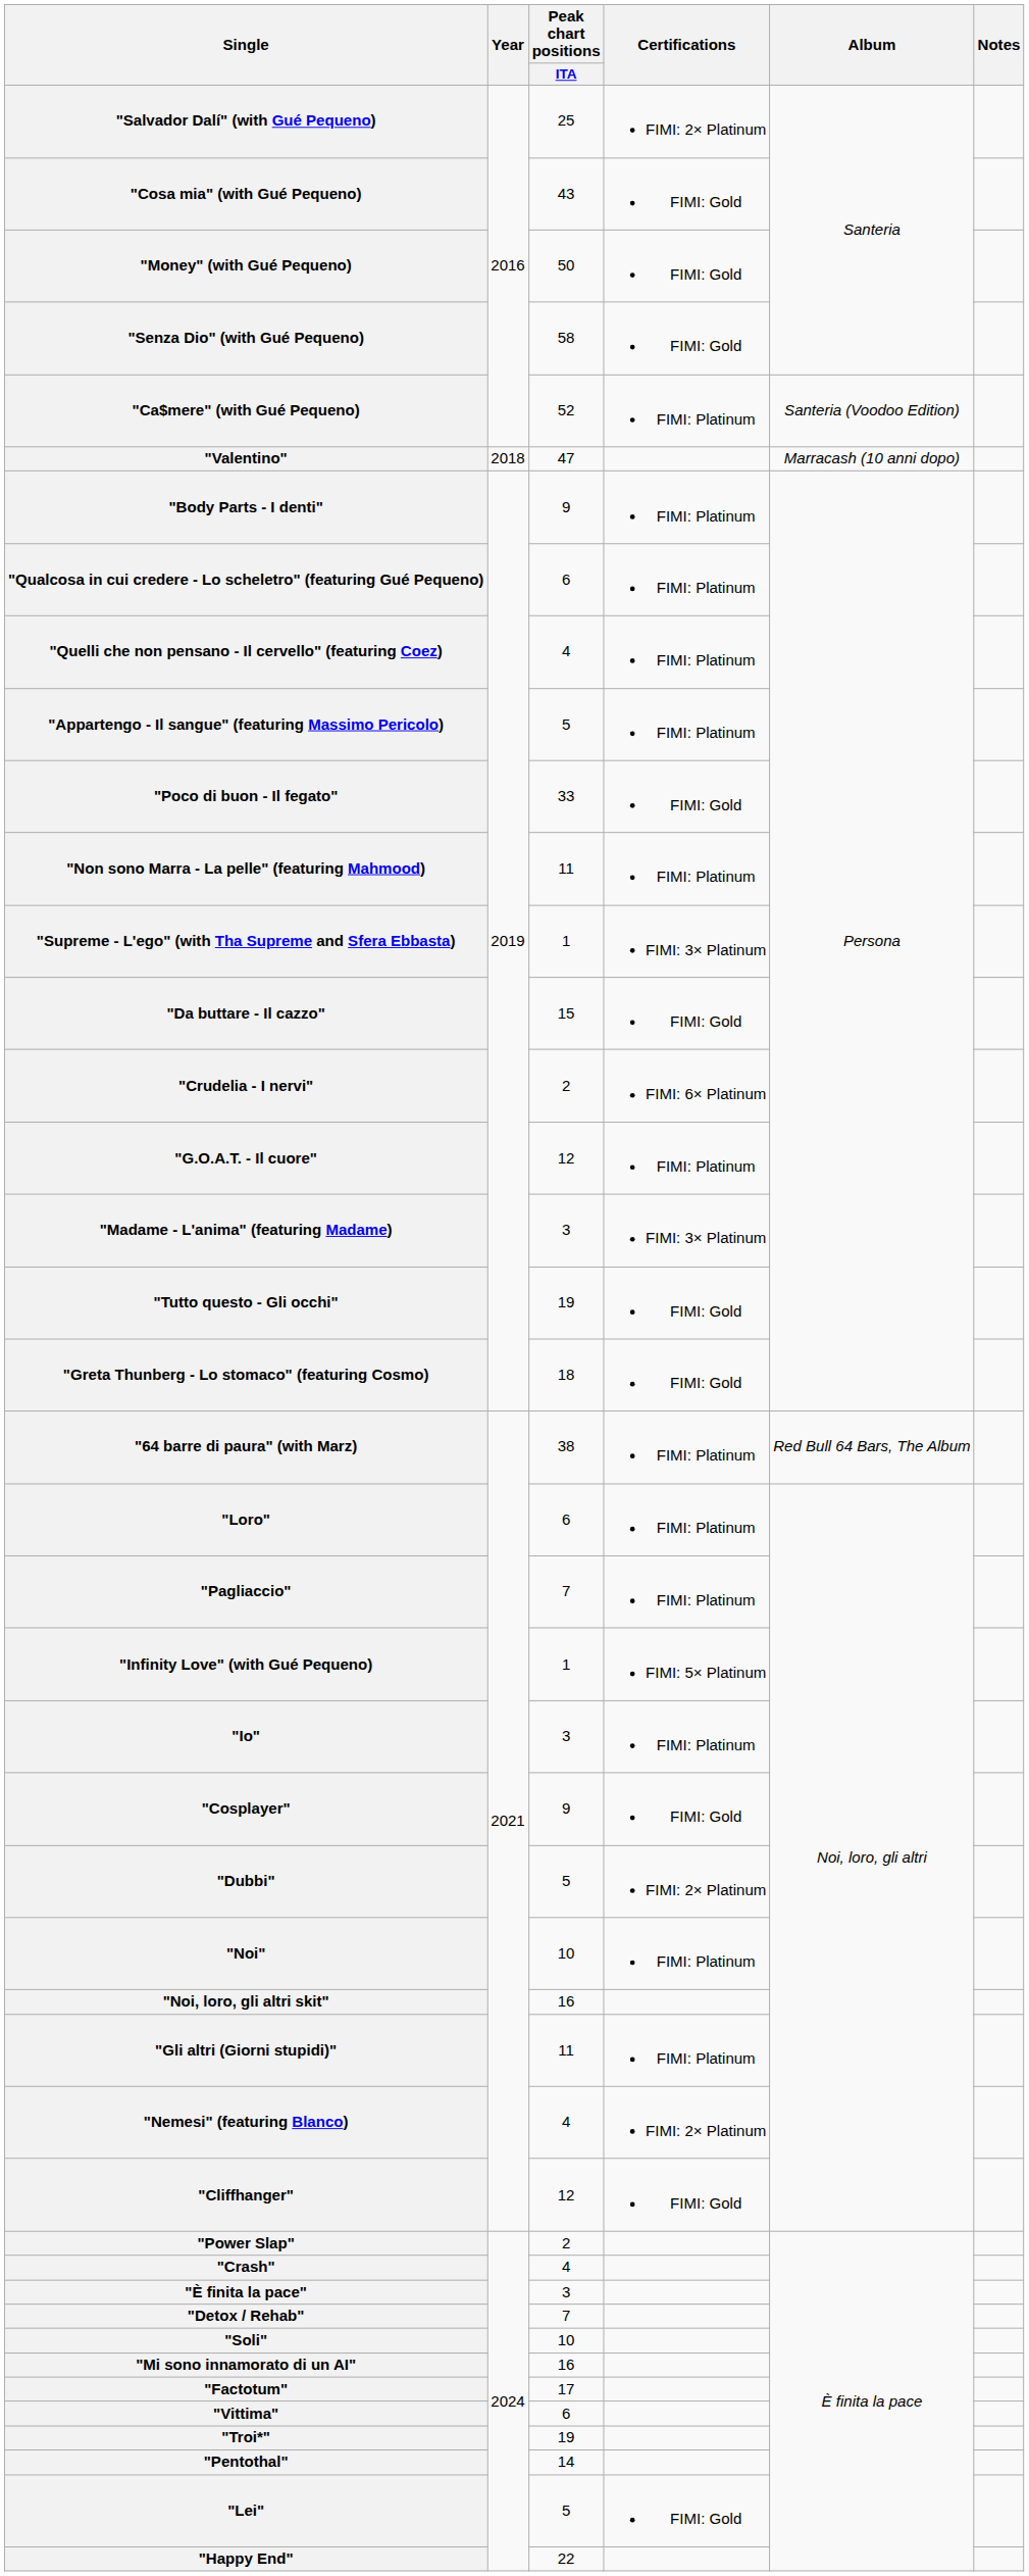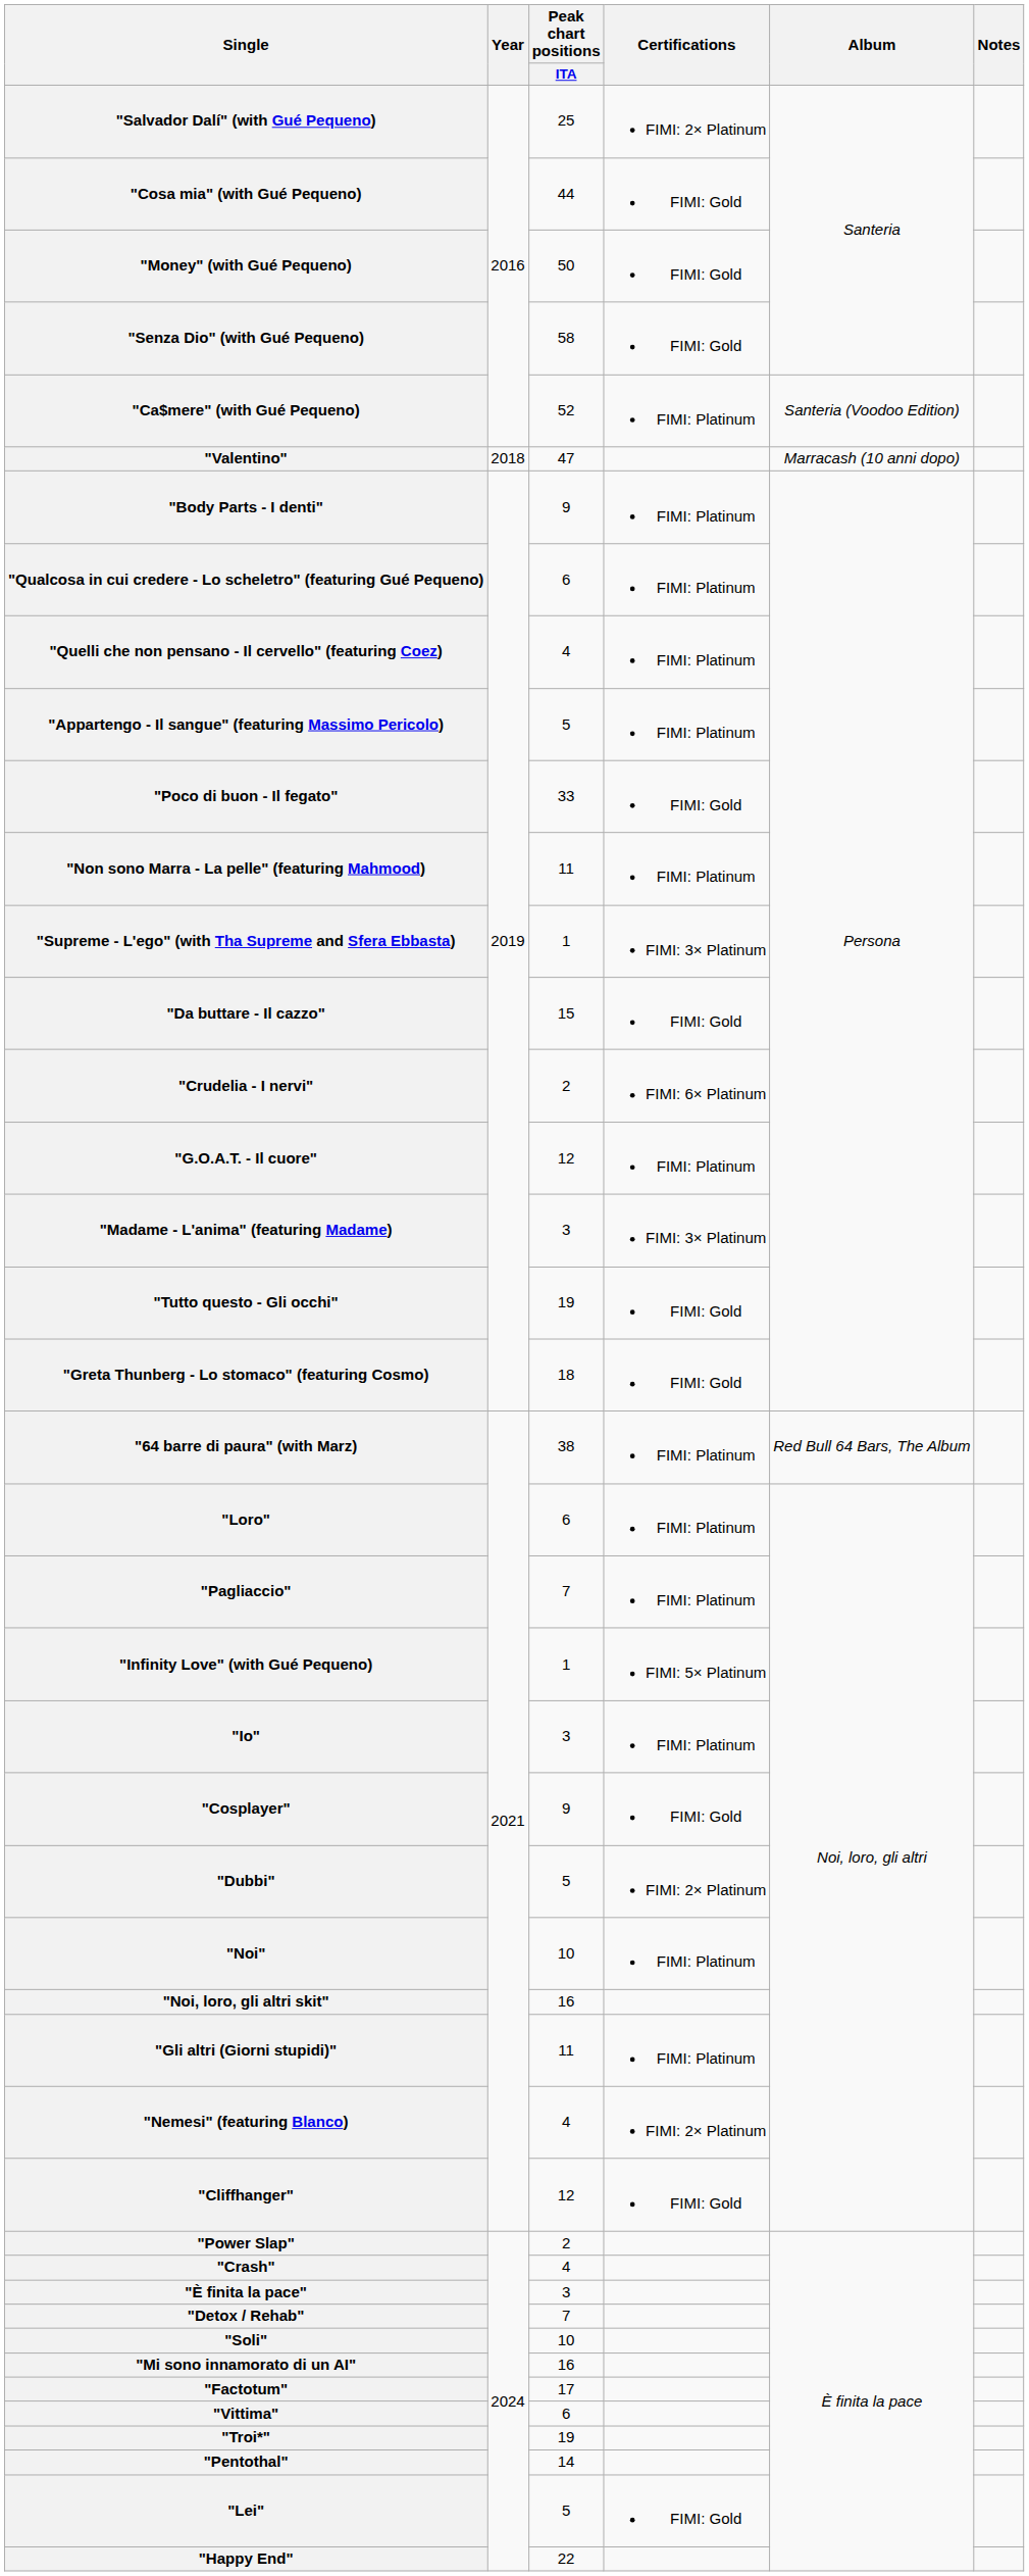 <table class="wikitable plainrowheaders" style="text-align:center;">
 <tr>
 <th scope="col" rowspan="2">Single</th>
 <th scope="col" rowspan="2">Year</th>
 <th scope="col" colspan="1">Peak chart positions</th>
 <th scope="col" rowspan="2">Certifications</th>
 <th scope="col" rowspan="2">Album</th>
 <th scope="col" rowspan="2">Notes</th>
 </tr>
 <tr>
 <th scope="col" style="width:3em;font-size:90%;"><a href='#'>ITA</a><br></th>
 </tr>
 <tr>
 <th scope="row">"Salvador Dalí" (with <a href='#'>Gué Pequeno</a>)</th>
 <td rowspan="5">2016</td>
 <td>25</td>
 <td><br><ul><li>FIMI: 2× Platinum</li></ul></td>
 <td rowspan="4"><em>Santeria</em></td>
 <td></td>
 </tr>
 <tr>
 <th scope="row">"Cosa mia" (with Gué Pequeno)</th>
-<td>43</td>
+<td>44</td>
 <td><br><ul><li>FIMI: Gold</li></ul></td>
 <td></td>
 </tr>
 <tr>
 <th scope="row">"Money" (with Gué Pequeno)</th>
 <td>50</td>
 <td><br><ul><li>FIMI: Gold</li></ul></td>
 <td></td>
 </tr>
 <tr>
 <th scope="row">"Senza Dio" (with Gué Pequeno)</th>
 <td>58</td>
 <td><br><ul><li>FIMI: Gold</li></ul></td>
 <td></td>
 </tr>
 <tr>
 <th scope="row">"Ca$mere" (with Gué Pequeno)</th>
 <td>52</td>
 <td><br><ul><li>FIMI: Platinum</li></ul></td>
 <td><em>Santeria (Voodoo Edition)</em></td>
 <td></td>
 </tr>
 <tr>
 <th scope="row">"Valentino"</th>
 <td>2018</td>
 <td>47</td>
 <td></td>
 <td><em>Marracash (10 anni dopo)</em></td>
 <td></td>
 </tr>
 <tr>
 <th scope="row">"Body Parts - I denti"</th>
 <td rowspan="13">2019</td>
 <td>9</td>
 <td><br><ul><li>FIMI: Platinum</li></ul></td>
 <td rowspan="13"><em>Persona</em></td>
 <td></td>
 </tr>
 <tr>
 <th scope="row">"Qualcosa in cui credere - Lo scheletro" (featuring Gué Pequeno)</th>
 <td>6</td>
 <td><br><ul><li>FIMI: Platinum</li></ul></td>
 <td></td>
 </tr>
 <tr>
 <th scope="row">"Quelli che non pensano - Il cervello" (featuring <a href='#'>Coez</a>)</th>
 <td>4</td>
 <td><br><ul><li>FIMI: Platinum</li></ul></td>
 <td></td>
 </tr>
 <tr>
 <th scope="row">"Appartengo - Il sangue" (featuring <a href='#'>Massimo Pericolo</a>)</th>
 <td>5</td>
 <td><br><ul><li>FIMI: Platinum</li></ul></td>
 <td></td>
 </tr>
 <tr>
 <th scope="row">"Poco di buon - Il fegato"</th>
 <td>33</td>
 <td><br><ul><li>FIMI: Gold</li></ul></td>
 <td></td>
 </tr>
 <tr>
 <th scope="row">"Non sono Marra - La pelle" (featuring <a href='#'>Mahmood</a>)</th>
 <td>11</td>
 <td><br><ul><li>FIMI: Platinum</li></ul></td>
 <td></td>
 </tr>
 <tr>
 <th scope="row">"Supreme - L'ego" (with <a href='#'>Tha Supreme</a> and <a href='#'>Sfera Ebbasta</a>)</th>
 <td>1</td>
 <td><br><ul><li>FIMI: 3× Platinum</li></ul></td>
 <td></td>
 </tr>
 <tr>
 <th scope="row">"Da buttare - Il cazzo"</th>
 <td>15</td>
 <td><br><ul><li>FIMI: Gold</li></ul></td>
 <td></td>
 </tr>
 <tr>
 <th scope="row">"Crudelia - I nervi"</th>
 <td>2</td>
 <td><br><ul><li>FIMI: 6× Platinum</li></ul></td>
 <td></td>
 </tr>
 <tr>
 <th scope="row">"G.O.A.T. - Il cuore"</th>
 <td>12</td>
 <td><br><ul><li>FIMI: Platinum</li></ul></td>
 <td></td>
 </tr>
 <tr>
 <th scope="row">"Madame - L'anima" (featuring <a href='#'>Madame</a>)</th>
 <td>3</td>
 <td><br><ul><li>FIMI: 3× Platinum</li></ul></td>
 <td></td>
 </tr>
 <tr>
 <th scope="row">"Tutto questo - Gli occhi"</th>
 <td>19</td>
 <td><br><ul><li>FIMI: Gold</li></ul></td>
 <td></td>
 </tr>
 <tr>
 <th scope="row">"Greta Thunberg - Lo stomaco" (featuring Cosmo)</th>
 <td>18</td>
 <td><br><ul><li>FIMI: Gold</li></ul></td>
 <td></td>
 </tr>
 <tr>
 <th scope="row">"64 barre di paura" (with Marz)</th>
 <td rowspan="12">2021</td>
 <td>38</td>
 <td><br><ul><li>FIMI: Platinum</li></ul></td>
 <td><em>Red Bull 64 Bars, The Album</em></td>
 <td></td>
 </tr>
 <tr>
 <th scope="row">"Loro"</th>
 <td>6</td>
 <td><br><ul><li>FIMI: Platinum</li></ul></td>
 <td rowspan="11"><em>Noi, loro, gli altri</em></td>
 <td></td>
 </tr>
 <tr>
 <th scope="row">"Pagliaccio"</th>
 <td>7</td>
 <td><br><ul><li>FIMI: Platinum</li></ul></td>
 <td></td>
 </tr>
 <tr>
 <th scope="row">"Infinity Love" (with Gué Pequeno)</th>
 <td>1</td>
 <td><br><ul><li>FIMI: 5× Platinum</li></ul></td>
 <td></td>
 </tr>
 <tr>
 <th scope="row">"Io"</th>
 <td>3</td>
 <td><br><ul><li>FIMI: Platinum</li></ul></td>
 <td></td>
 </tr>
 <tr>
 <th scope="row">"Cosplayer"</th>
 <td>9</td>
 <td><br><ul><li>FIMI: Gold</li></ul></td>
 <td></td>
 </tr>
 <tr>
 <th scope="row">"Dubbi"</th>
 <td>5</td>
 <td><br><ul><li>FIMI: 2× Platinum</li></ul></td>
 <td></td>
 </tr>
 <tr>
 <th scope="row">"Noi"</th>
 <td>10</td>
 <td><br><ul><li>FIMI: Platinum</li></ul></td>
 <td></td>
 </tr>
 <tr>
 <th scope="row">"Noi, loro, gli altri skit"</th>
 <td>16</td>
 <td></td>
 <td></td>
 </tr>
 <tr>
 <th scope="row">"Gli altri (Giorni stupidi)"</th>
 <td>11</td>
 <td><br><ul><li>FIMI: Platinum</li></ul></td>
 <td></td>
 </tr>
 <tr>
 <th scope="row">"Nemesi" (featuring <a href='#'>Blanco</a>)</th>
 <td>4</td>
 <td><br><ul><li>FIMI: 2× Platinum</li></ul></td>
 <td></td>
 </tr>
 <tr>
 <th scope="row">"Cliffhanger"</th>
 <td>12</td>
 <td><br><ul><li>FIMI: Gold</li></ul></td>
 <td></td>
 </tr>
 <tr>
 <th scope="row">"Power Slap"</th>
 <td rowspan="12">2024</td>
 <td>2</td>
 <td></td>
 <td rowspan="12"><em>È finita la pace</em></td>
 <td></td>
 </tr>
 <tr>
 <th scope="row">"Crash"</th>
 <td>4</td>
 <td></td>
 <td></td>
 </tr>
 <tr>
 <th scope="row">"È finita la pace"</th>
 <td>3</td>
 <td></td>
 <td></td>
 </tr>
 <tr>
 <th scope="row">"Detox / Rehab"</th>
 <td>7</td>
 <td></td>
 <td></td>
 </tr>
 <tr>
 <th scope="row">"Soli"</th>
 <td>10</td>
 <td></td>
 <td></td>
 </tr>
 <tr>
 <th scope="row">"Mi sono innamorato di un AI"</th>
 <td>16</td>
 <td></td>
 <td></td>
 </tr>
 <tr>
 <th scope="row">"Factotum"</th>
 <td>17</td>
 <td></td>
 <td></td>
 </tr>
 <tr>
 <th scope="row">"Vittima"</th>
 <td>6</td>
 <td></td>
 <td></td>
 </tr>
 <tr>
 <th scope="row">"Troi*"</th>
 <td>19</td>
 <td></td>
 <td></td>
 </tr>
 <tr>
 <th scope="row">"Pentothal"</th>
 <td>14</td>
 <td></td>
 <td></td>
 </tr>
 <tr>
 <th scope="row">"Lei"</th>
 <td>5</td>
 <td><br><ul><li>FIMI: Gold</li></ul></td>
 <td></td>
 </tr>
 <tr>
 <th scope="row">"Happy End"</th>
 <td>22</td>
 <td></td>
 <td></td>
 </tr>
 </table>
